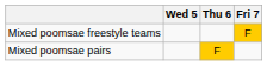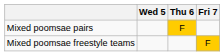 <table class="wikitable" style="margin:0.5em auto; font-size:90%; line-height:1.25em; text-align:center;">
 <tr>
 <th></th>
 <th>Wed 5</th>
 <th>Thu 6</th>
 <th>Fri 7</th>
 </tr>
 <tr>
+<td align=left>Mixed poomsae pairs</td>
+<td></td>
+<td style="background-color:#FFCC00;">F</td>
+<td></td>
+</tr>
+<tr>
 <td align=left>Mixed poomsae freestyle teams</td>
 <td></td>
 <td></td>
 <td style="background-color:#FFCC00;">F</td>
 </tr>
-<tr>
-<td align=left>Mixed poomsae pairs</td>
-<td></td>
-<td style="background-color:#FFCC00;">F</td>
-<td></td>
-</tr>
 </table>
